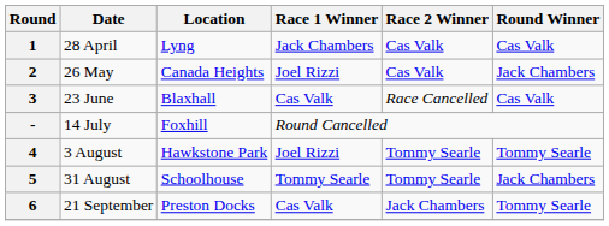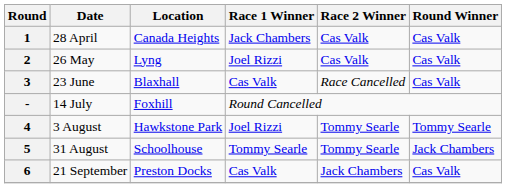 <table class="wikitable" style="font-size: 85%;">
 <tr>
 <th>Round</th>
 <th>Date</th>
 <th>Location</th>
 <th>Race 1 Winner</th>
 <th>Race 2 Winner</th>
 <th>Round Winner</th>
 </tr>
 <tr>
 <th>1</th>
 <td>28 April</td>
-<td><a href='#'>Lyng</a></td>
+<td><a href='#'>Canada Heights</a></td>
 <td> <a href='#'>Jack Chambers</a></td>
 <td> <a href='#'>Cas Valk</a></td>
 <td> <a href='#'>Cas Valk</a></td>
 </tr>
 <tr>
 <th>2</th>
 <td>26 May</td>
-<td><a href='#'>Canada Heights</a></td>
+<td><a href='#'>Lyng</a></td>
 <td> <a href='#'>Joel Rizzi</a></td>
 <td> <a href='#'>Cas Valk</a></td>
-<td> <a href='#'>Jack Chambers</a></td>
+<td> <a href='#'>Cas Valk</a></td>
 </tr>
 <tr>
 <th>3</th>
 <td>23 June</td>
 <td><a href='#'>Blaxhall</a></td>
 <td> <a href='#'>Cas Valk</a></td>
 <td><em>Race Cancelled</em></td>
 <td> <a href='#'>Cas Valk</a></td>
 </tr>
 <tr>
 <th>-</th>
 <td>14 July</td>
 <td><a href='#'>Foxhill</a></td>
 <td colspan=3><em>Round Cancelled</em></td>
 </tr>
 <tr>
 <th>4</th>
 <td>3 August</td>
 <td><a href='#'>Hawkstone Park</a></td>
 <td> <a href='#'>Joel Rizzi</a></td>
 <td> <a href='#'>Tommy Searle</a></td>
 <td> <a href='#'>Tommy Searle</a></td>
 </tr>
 <tr>
 <th>5</th>
 <td>31 August</td>
 <td><a href='#'>Schoolhouse</a></td>
 <td> <a href='#'>Tommy Searle</a></td>
 <td> <a href='#'>Tommy Searle</a></td>
 <td> <a href='#'>Jack Chambers</a></td>
 </tr>
 <tr>
 <th>6</th>
 <td>21 September</td>
 <td><a href='#'>Preston Docks</a></td>
 <td> <a href='#'>Cas Valk</a></td>
 <td> <a href='#'>Jack Chambers</a></td>
-<td> <a href='#'>Tommy Searle</a></td>
+<td> <a href='#'>Cas Valk</a></td>
 </tr>
 <tr>
 </tr>
 </table>
